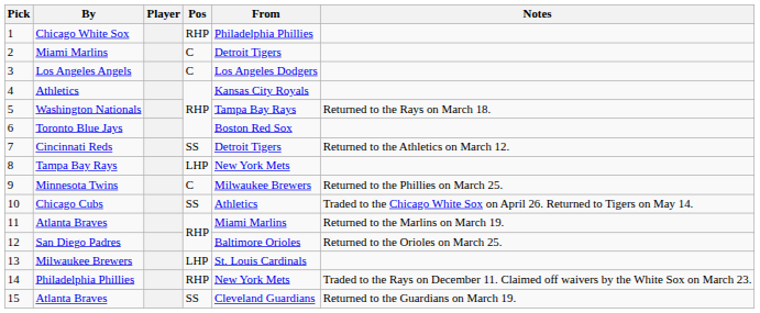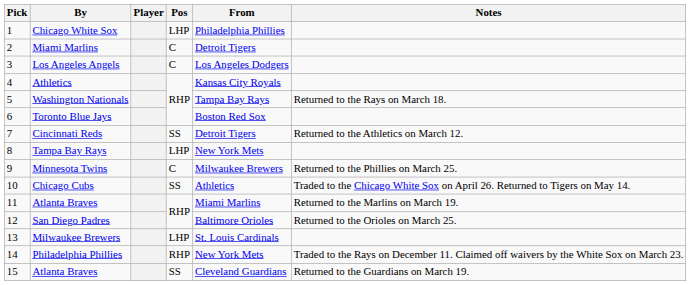 <table class="wikitable sortable plainrowheaders">
 <tr>
 <th scope="col">Pick</th>
 <th scope="col">By</th>
 <th scope="col">Player</th>
 <th scope="col">Pos</th>
 <th scope="col">From</th>
 <th scope="col">Notes</th>
 </tr>
 <tr>
 <td>1</td>
 <td><a href='#'>Chicago White Sox</a></td>
 <th scope="row"></th>
-<td>RHP</td>
+<td>LHP</td>
 <td><a href='#'>Philadelphia Phillies</a></td>
 <td></td>
 </tr>
 <tr>
 <td>2</td>
 <td><a href='#'>Miami Marlins</a></td>
 <th scope="row"></th>
 <td>C</td>
 <td><a href='#'>Detroit Tigers</a></td>
 <td></td>
 </tr>
 <tr>
 <td>3</td>
 <td><a href='#'>Los Angeles Angels</a></td>
 <th scope="row"></th>
 <td>C</td>
 <td><a href='#'>Los Angeles Dodgers</a></td>
 <td></td>
 </tr>
 <tr>
 <td>4</td>
 <td><a href='#'>Athletics</a></td>
 <th scope="row"></th>
 <td rowspan="3">RHP</td>
 <td><a href='#'>Kansas City Royals</a></td>
 <td></td>
 </tr>
 <tr>
 <td>5</td>
 <td><a href='#'>Washington Nationals</a></td>
 <th scope="row"></th>
 <td><a href='#'>Tampa Bay Rays</a></td>
 <td>Returned to the Rays on March 18.</td>
 </tr>
 <tr>
 <td>6</td>
 <td><a href='#'>Toronto Blue Jays</a></td>
 <th scope="row"></th>
 <td><a href='#'>Boston Red Sox</a></td>
 <td></td>
 </tr>
 <tr>
 <td>7</td>
 <td><a href='#'>Cincinnati Reds</a></td>
 <th scope="row"></th>
 <td>SS</td>
 <td><a href='#'>Detroit Tigers</a></td>
 <td>Returned to the Athletics on March 12.</td>
 </tr>
 <tr>
 <td>8</td>
 <td><a href='#'>Tampa Bay Rays</a></td>
 <th scope="row"></th>
 <td>LHP</td>
 <td><a href='#'>New York Mets</a></td>
 <td></td>
 </tr>
 <tr>
 <td>9</td>
 <td><a href='#'>Minnesota Twins</a></td>
 <th scope="row"></th>
 <td>C</td>
 <td><a href='#'>Milwaukee Brewers</a></td>
 <td>Returned to the Phillies on March 25.</td>
 </tr>
 <tr>
 <td>10</td>
 <td><a href='#'>Chicago Cubs</a></td>
 <th scope="row"></th>
 <td>SS</td>
 <td><a href='#'>Athletics</a></td>
 <td>Traded to the <a href='#'>Chicago White Sox</a> on April 26. Returned to Tigers on May 14.</td>
 </tr>
 <tr>
 <td>11</td>
 <td><a href='#'>Atlanta Braves</a></td>
 <th scope="row"></th>
 <td rowspan="2">RHP</td>
 <td><a href='#'>Miami Marlins</a></td>
 <td>Returned to the Marlins on March 19.</td>
 </tr>
 <tr>
 <td>12</td>
 <td><a href='#'>San Diego Padres</a></td>
 <th scope="row"></th>
 <td><a href='#'>Baltimore Orioles</a></td>
 <td>Returned to the Orioles on March 25.</td>
 </tr>
 <tr>
 <td>13</td>
 <td><a href='#'>Milwaukee Brewers</a></td>
 <th scope="row"></th>
 <td>LHP</td>
 <td><a href='#'>St. Louis Cardinals</a></td>
 <td></td>
 </tr>
 <tr>
 <td>14</td>
 <td><a href='#'>Philadelphia Phillies</a></td>
 <th scope="row"></th>
 <td>RHP</td>
 <td><a href='#'>New York Mets</a></td>
 <td>Traded to the Rays on December 11. Claimed off waivers by the White Sox on March 23.</td>
 </tr>
 <tr>
 <td>15</td>
 <td><a href='#'>Atlanta Braves</a></td>
 <th scope="row"></th>
 <td>SS</td>
 <td><a href='#'>Cleveland Guardians</a></td>
 <td>Returned to the Guardians on March 19.</td>
 </tr>
 </table>
